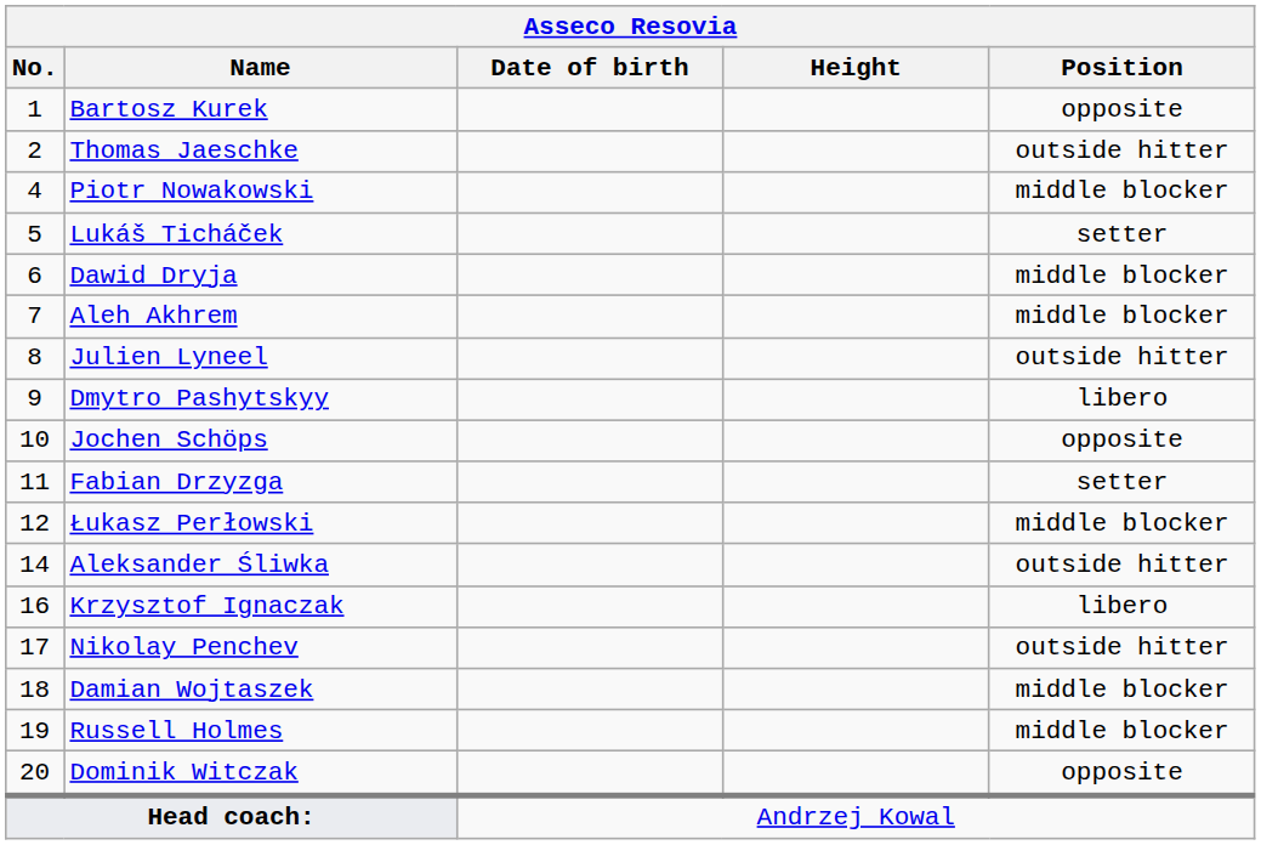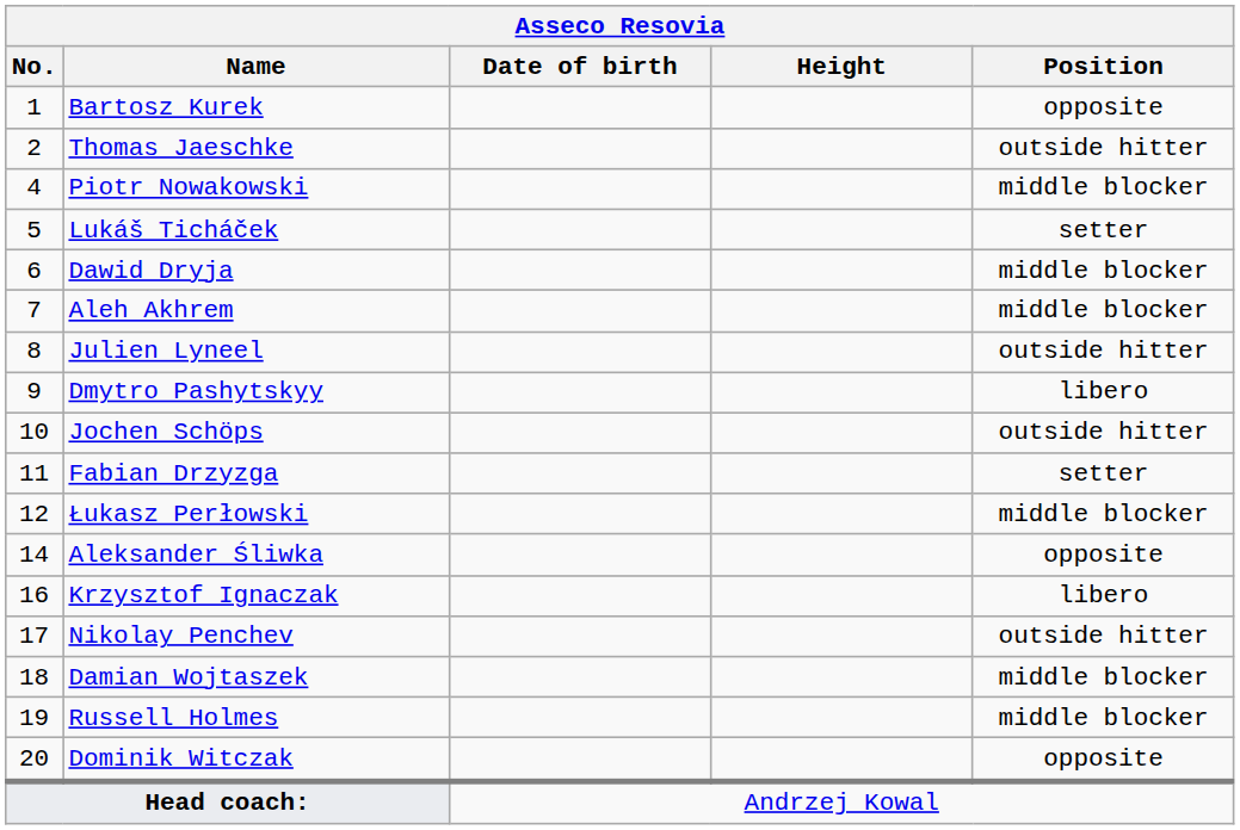 <table class="wikitable collapsible collapsed" style="font-size:100%; text-align:center">
 <tr>
 <th colspan=5 style="width:30em"><a href='#'>Asseco Resovia</a></th>
 </tr>
 <tr>
 <th>No.</th>
 <th style="width:15em">Name</th>
 <th style="width:10em">Date of birth</th>
 <th style="width:10em">Height</th>
 <th style="width:10em">Position</th>
 </tr>
 <tr>
 <td>1</td>
 <td align=left> <a href='#'>Bartosz Kurek</a></td>
 <td align=right></td>
 <td></td>
 <td>opposite</td>
 </tr>
 <tr>
 <td>2</td>
 <td align=left> <a href='#'>Thomas Jaeschke</a></td>
 <td align=right></td>
 <td></td>
 <td>outside hitter</td>
 </tr>
 <tr>
 <td>4</td>
 <td align=left> <a href='#'>Piotr Nowakowski</a></td>
 <td align=right></td>
 <td></td>
 <td>middle blocker</td>
 </tr>
 <tr>
 <td>5</td>
 <td align=left> <a href='#'>Lukáš Ticháček</a></td>
 <td align=right></td>
 <td></td>
 <td>setter</td>
 </tr>
 <tr>
 <td>6</td>
 <td align=left> <a href='#'>Dawid Dryja</a></td>
 <td align=right></td>
 <td></td>
 <td>middle blocker</td>
 </tr>
 <tr>
 <td>7</td>
 <td align=left> <a href='#'>Aleh Akhrem</a></td>
 <td align=right></td>
 <td></td>
 <td>middle blocker</td>
 </tr>
 <tr>
 <td>8</td>
 <td align=left> <a href='#'>Julien Lyneel</a></td>
 <td align=right></td>
 <td></td>
 <td>outside hitter</td>
 </tr>
 <tr>
 <td>9</td>
 <td align=left> <a href='#'>Dmytro Pashytskyy</a></td>
 <td align=right></td>
 <td></td>
 <td>libero</td>
 </tr>
 <tr>
 <td>10</td>
 <td align=left> <a href='#'>Jochen Schöps</a></td>
 <td align=right></td>
 <td></td>
-<td>opposite</td>
+<td>outside hitter</td>
 </tr>
 <tr>
 <td>11</td>
 <td align=left> <a href='#'>Fabian Drzyzga</a></td>
 <td align=right></td>
 <td></td>
 <td>setter</td>
 </tr>
 <tr>
 <td>12</td>
 <td align=left> <a href='#'>Łukasz Perłowski</a></td>
 <td align=right></td>
 <td></td>
 <td>middle blocker</td>
 </tr>
 <tr>
 <td>14</td>
 <td align=left> <a href='#'>Aleksander Śliwka</a></td>
 <td align=right></td>
 <td></td>
-<td>outside hitter</td>
+<td>opposite</td>
 </tr>
 <tr>
 <td>16</td>
 <td align=left> <a href='#'>Krzysztof Ignaczak</a></td>
 <td align=right></td>
 <td></td>
 <td>libero</td>
 </tr>
 <tr>
 <td>17</td>
 <td align=left> <a href='#'>Nikolay Penchev</a></td>
 <td align=right></td>
 <td></td>
 <td>outside hitter</td>
 </tr>
 <tr>
 <td>18</td>
 <td align=left> <a href='#'>Damian Wojtaszek</a></td>
 <td align=right></td>
 <td></td>
 <td>middle blocker</td>
 </tr>
 <tr>
 <td>19</td>
 <td align=left> <a href='#'>Russell Holmes</a></td>
 <td align=right></td>
 <td></td>
 <td>middle blocker</td>
 </tr>
 <tr>
 <td>20</td>
 <td align=left> <a href='#'>Dominik Witczak</a></td>
 <td align=right></td>
 <td></td>
 <td>opposite</td>
 </tr>
 <tr style="border-top: 3px solid grey">
 <td colspan=2 style="background:#EAECF0"><strong>Head coach:</strong></td>
 <td colspan=3> <a href='#'>Andrzej Kowal</a></td>
 </tr>
 </table>
